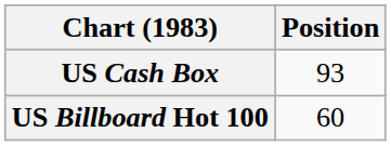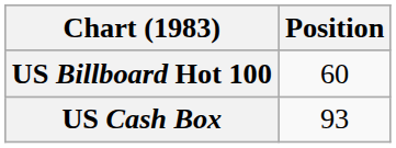 <table class="wikitable plainrowheaders" style="text-align:center">
 <tr>
 <th>Chart (1983)</th>
 <th>Position</th>
 </tr>
 <tr>
+<th scope="row">US <em>Billboard</em> Hot 100</th>
+<td>60</td>
+</tr>
+<tr>
 <th scope="row">US <em>Cash Box</em></th>
 <td>93</td>
 </tr>
-<tr>
-<th scope="row">US <em>Billboard</em> Hot 100</th>
-<td>60</td>
-</tr>
 </table>
